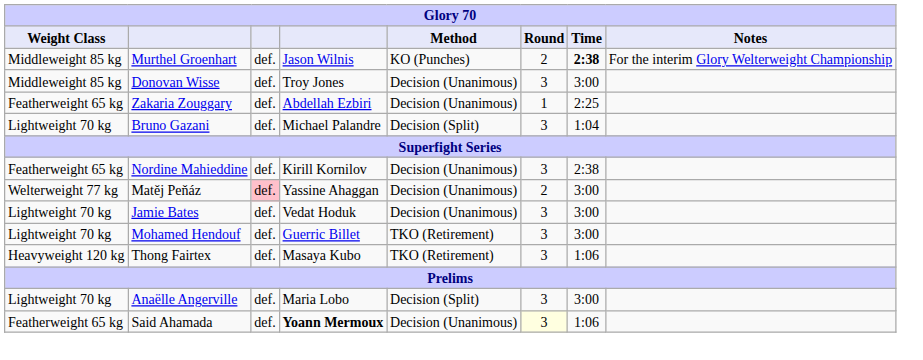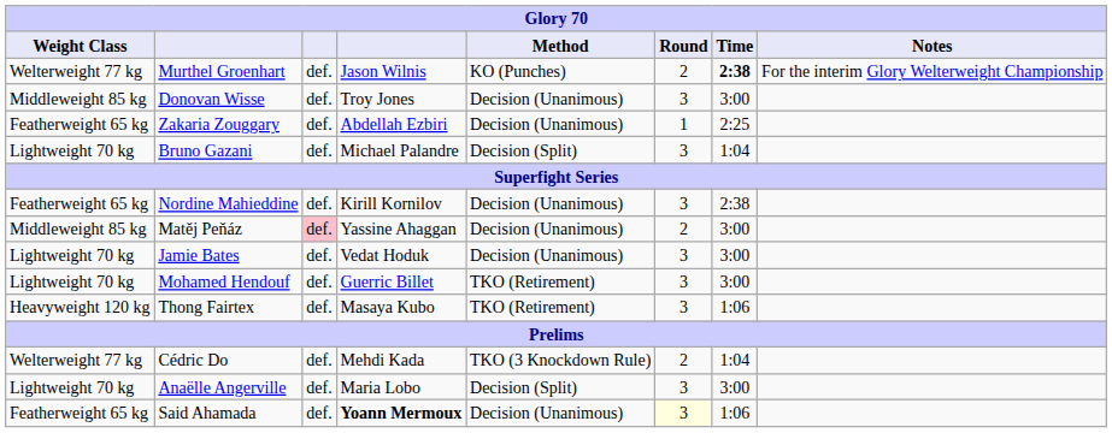 <table class="wikitable" style="font-size: 70%;">
 <tr>
 <th colspan="8" style="background-color: #ccf; color: #000080; text-align: center;"><strong>Glory 70</strong></th>
 </tr>
 <tr>
 <th colspan="1" style="background-color: #E6E8FA; color: #000000; text-align: center;">Weight Class</th>
 <th colspan="1" style="background-color: #E6E8FA; color: #000000; text-align: center;"></th>
 <th colspan="1" style="background-color: #E6E8FA; color: #000000; text-align: center;"></th>
 <th colspan="1" style="background-color: #E6E8FA; color: #000000; text-align: center;"></th>
 <th colspan="1" style="background-color: #E6E8FA; color: #000000; text-align: center;">Method</th>
 <th colspan="1" style="background-color: #E6E8FA; color: #000000; text-align: center;">Round</th>
 <th colspan="1" style="background-color: #E6E8FA; color: #000000; text-align: center;">Time</th>
 <th colspan="1" style="background-color: #E6E8FA; color: #000000; text-align: center;">Notes</th>
 </tr>
 <tr>
-<td>Middleweight 85 kg</td>
+<td>Welterweight 77 kg</td>
 <td> <a href='#'>Murthel Groenhart</a></td>
 <td align=center>def.</td>
 <td> <a href='#'>Jason Wilnis</a></td>
 <td>KO (Punches)</td>
 <td align=center>2</td>
 <td align=center><strong>2:38</strong></td>
 <td>For the interim <a href='#'>Glory Welterweight Championship</a></td>
 </tr>
 <tr>
 <td>Middleweight 85 kg</td>
 <td> <a href='#'>Donovan Wisse</a></td>
 <td align=center>def.</td>
 <td> Troy Jones</td>
 <td>Decision (Unanimous)</td>
 <td align=center>3</td>
 <td align=center>3:00</td>
 <td></td>
 </tr>
 <tr>
 <td>Featherweight 65 kg</td>
 <td> <a href='#'>Zakaria Zouggary</a></td>
 <td align=center>def.</td>
 <td> <a href='#'>Abdellah Ezbiri</a></td>
 <td>Decision (Unanimous)</td>
 <td align=center>1</td>
 <td align=center>2:25</td>
 <td></td>
 </tr>
 <tr>
 <td>Lightweight 70 kg</td>
 <td> <a href='#'>Bruno Gazani</a></td>
 <td align=center>def.</td>
 <td> Michael Palandre</td>
 <td>Decision (Split)</td>
 <td align=center>3</td>
 <td align=center>1:04</td>
 <td></td>
 </tr>
 <tr>
 <th colspan="8" style="background-color: #ccf; color: #000080; text-align: center;"><strong>Superfight Series</strong></th>
 </tr>
 <tr>
 <td>Featherweight 65 kg</td>
 <td> <a href='#'>Nordine Mahieddine</a></td>
 <td align=center>def.</td>
 <td> Kirill Kornilov</td>
 <td>Decision (Unanimous)</td>
 <td align=center>3</td>
 <td align=center>2:38</td>
 <td></td>
 </tr>
 <tr>
-<td>Welterweight 77 kg</td>
+<td>Middleweight 85 kg</td>
 <td> Matěj Peňáz</td>
 <td align=center style="background: pink;">def.</td>
 <td> Yassine Ahaggan</td>
 <td>Decision (Unanimous)</td>
 <td align=center>2</td>
 <td align=center>3:00</td>
 <td></td>
 </tr>
 <tr>
 <td>Lightweight 70 kg</td>
 <td> <a href='#'>Jamie Bates</a></td>
 <td align=center>def.</td>
 <td> Vedat Hoduk</td>
 <td>Decision (Unanimous)</td>
 <td align=center>3</td>
 <td align=center>3:00</td>
 <td></td>
 </tr>
 <tr>
 <td>Lightweight 70 kg</td>
 <td> <a href='#'>Mohamed Hendouf</a></td>
 <td align=center>def.</td>
 <td> <a href='#'>Guerric Billet</a></td>
 <td>TKO (Retirement)</td>
 <td align=center>3</td>
 <td align=center>3:00</td>
 <td></td>
 </tr>
 <tr>
 <td>Heavyweight 120 kg</td>
 <td> Thong Fairtex</td>
 <td align=center>def.</td>
 <td> Masaya Kubo</td>
 <td>TKO (Retirement)</td>
 <td align=center>3</td>
 <td align=center>1:06</td>
 <td></td>
 </tr>
 <tr>
 <th colspan="8" style="background-color: #ccf; color: #000080; text-align: center;"><strong>Prelims</strong></th>
 </tr>
 <tr>
+<td>Welterweight 77 kg</td>
+<td> Cédric Do</td>
+<td align=center>def.</td>
+<td> Mehdi Kada</td>
+<td>TKO (3 Knockdown Rule)</td>
+<td align=center>2</td>
+<td align=center>1:04</td>
+<td></td>
+</tr>
+<tr>
 <td>Lightweight 70 kg</td>
 <td> <a href='#'>Anaëlle Angerville</a></td>
 <td align=center>def.</td>
 <td> Maria Lobo</td>
 <td>Decision (Split)</td>
 <td align=center>3</td>
 <td align=center>3:00</td>
 <td></td>
 </tr>
 <tr>
 <td>Featherweight 65 kg</td>
 <td> Said Ahamada</td>
 <td align=center>def.</td>
 <td><strong> Yoann Mermoux</strong></td>
 <td>Decision (Unanimous)</td>
 <td align=center style="background: lightyellow;">3</td>
 <td align=center>1:06</td>
 <td></td>
 </tr>
 </table>
